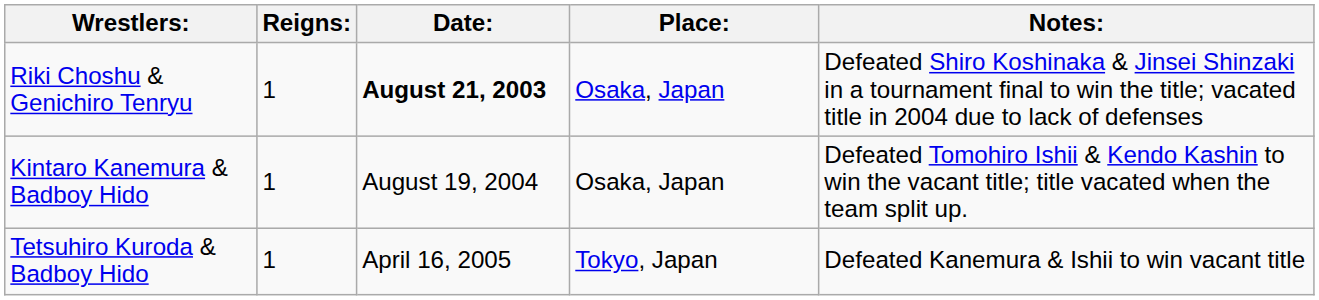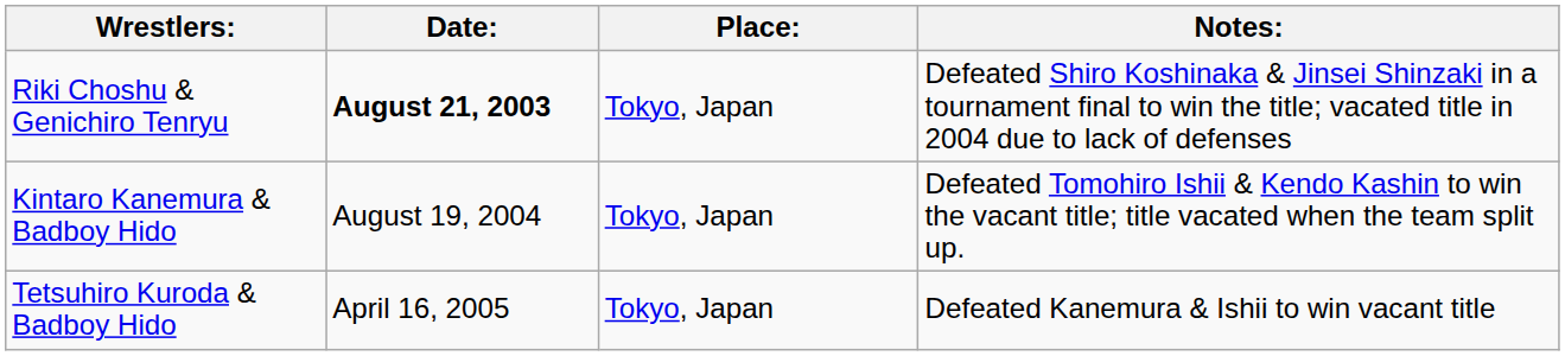 <table class="wikitable">
 <tr>
 <th width=20%><strong>Wrestlers:</strong></th>
-<th width=3%><strong>Reigns:</strong></th>
 <th width=17%><strong>Date:</strong></th>
 <th width=20%><strong>Place:</strong></th>
 <th width=40%><strong>Notes:</strong></th>
 </tr>
 <tr>
 <td><a href='#'>Riki Choshu</a> & <a href='#'>Genichiro Tenryu</a></td>
-<td>1</td>
 <td><strong>August 21, 2003</strong></td>
-<td><a href='#'>Osaka</a>, <a href='#'>Japan</a></td>
+<td><a href='#'>Tokyo</a>, Japan</td>
 <td>Defeated <a href='#'>Shiro Koshinaka</a> & <a href='#'>Jinsei Shinzaki</a> in a tournament final to win the title; vacated title in 2004 due to lack of defenses</td>
 </tr>
 <tr>
 <td><a href='#'>Kintaro Kanemura</a> & <a href='#'>Badboy Hido</a></td>
-<td>1</td>
 <td>August 19, 2004</td>
-<td>Osaka, Japan</td>
+<td><a href='#'>Tokyo</a>, Japan</td>
 <td>Defeated <a href='#'>Tomohiro Ishii</a> & <a href='#'>Kendo Kashin</a> to win the vacant title; title vacated when the team split up.</td>
 </tr>
 <tr>
 <td><a href='#'>Tetsuhiro Kuroda</a> & <a href='#'>Badboy Hido</a> </td>
-<td>1</td>
 <td>April 16, 2005</td>
 <td><a href='#'>Tokyo</a>, Japan</td>
 <td>Defeated Kanemura & Ishii to win vacant title</td>
 </tr>
 </table>
